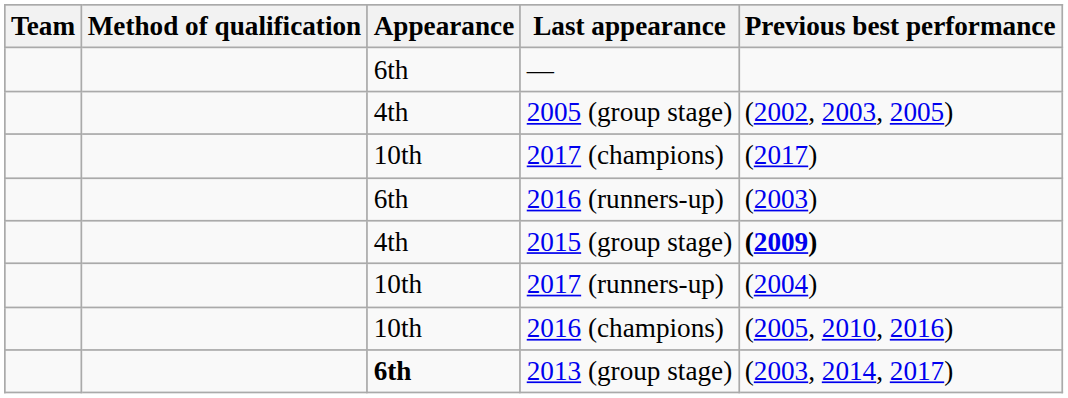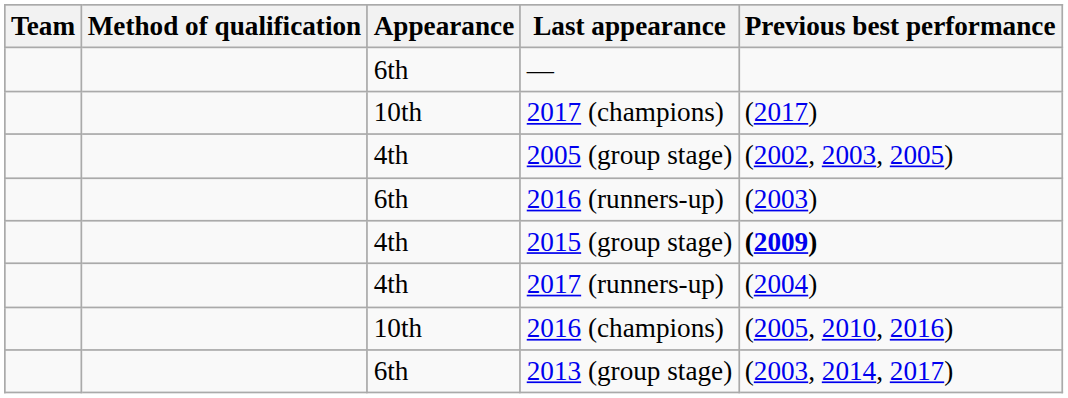 <table class="wikitable sortable">
 <tr>
 <th>Team</th>
 <th>Method of qualification</th>
 <th data-sort-type="number">Appearance</th>
 <th>Last appearance</th>
 <th>Previous best performance</th>
 </tr>
 <tr>
 <td></td>
 <td></td>
 <td>6th</td>
 <td>—</td>
 <td></td>
 </tr>
 <tr>
 <td></td>
 <td></td>
-<td>4th</td>
-<td><a href='#'>2005</a> (group stage)</td>
-<td> (<a href='#'>2002</a>, <a href='#'>2003</a>, <a href='#'>2005</a>)</td>
+<td>10th</td>
+<td><a href='#'>2017</a> (champions)</td>
+<td> (<a href='#'>2017</a>)</td>
 </tr>
 <tr>
 <td></td>
 <td></td>
-<td>10th</td>
-<td><a href='#'>2017</a> (champions)</td>
-<td> (<a href='#'>2017</a>)</td>
+<td>4th</td>
+<td><a href='#'>2005</a> (group stage)</td>
+<td> (<a href='#'>2002</a>, <a href='#'>2003</a>, <a href='#'>2005</a>)</td>
 </tr>
 <tr>
 <td></td>
 <td></td>
 <td>6th</td>
 <td><a href='#'>2016</a> (runners-up)</td>
 <td> (<a href='#'>2003</a>)</td>
 </tr>
 <tr>
 <td></td>
 <td></td>
 <td>4th</td>
 <td><a href='#'>2015</a> (group stage)</td>
 <td><strong> (<a href='#'>2009</a>)</strong></td>
 </tr>
 <tr>
 <td></td>
 <td></td>
-<td>10th</td>
+<td>4th</td>
 <td><a href='#'>2017</a> (runners-up)</td>
 <td> (<a href='#'>2004</a>)</td>
 </tr>
 <tr>
 <td></td>
 <td></td>
 <td>10th</td>
 <td><a href='#'>2016</a> (champions)</td>
 <td> (<a href='#'>2005</a>, <a href='#'>2010</a>, <a href='#'>2016</a>)</td>
 </tr>
 <tr>
 <td></td>
 <td></td>
-<td><strong>6th</strong></td>
+<td>6th</td>
 <td><a href='#'>2013</a> (group stage)</td>
 <td> (<a href='#'>2003</a>, <a href='#'>2014</a>, <a href='#'>2017</a>)</td>
 </tr>
 </table>
